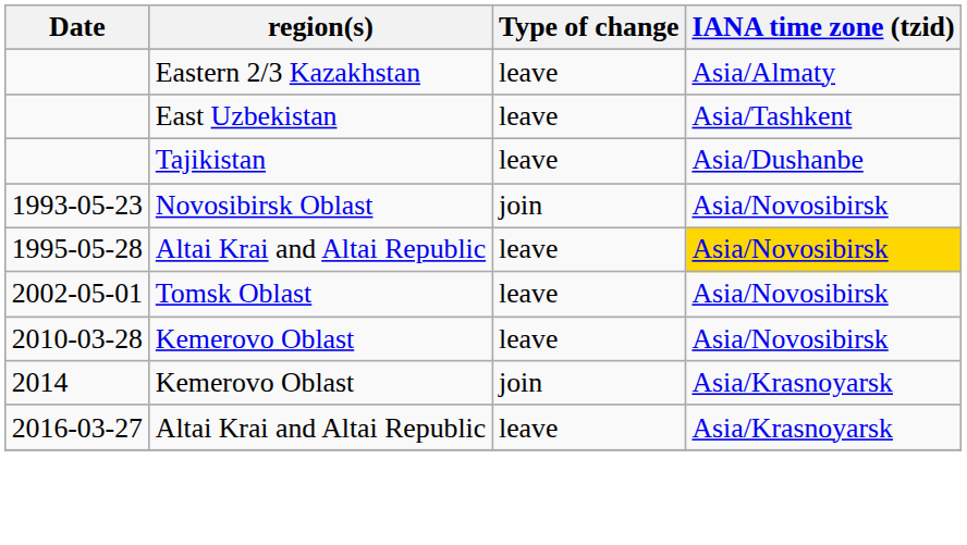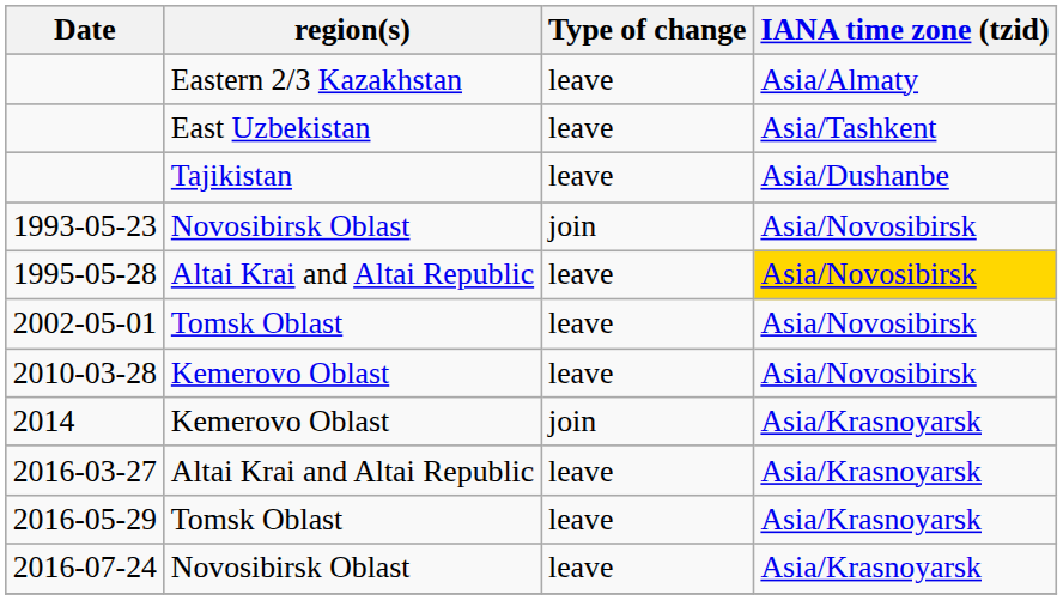 <table class="wikitable sortable">
 <tr>
 <th>Date</th>
 <th>region(s)</th>
 <th>Type of change</th>
 <th><a href='#'>IANA time zone</a> (tzid)</th>
 </tr>
 <tr>
 <td></td>
 <td>Eastern 2/3 <a href='#'>Kazakhstan</a></td>
 <td>leave</td>
 <td><a href='#'>Asia/Almaty</a></td>
 </tr>
 <tr>
 <td></td>
 <td>East <a href='#'>Uzbekistan</a></td>
 <td>leave</td>
 <td><a href='#'>Asia/Tashkent</a></td>
 </tr>
 <tr>
 <td></td>
 <td><a href='#'>Tajikistan</a></td>
 <td>leave</td>
 <td><a href='#'>Asia/Dushanbe</a></td>
 </tr>
 <tr>
 <td>1993-05-23</td>
 <td><a href='#'>Novosibirsk Oblast</a>  </td>
 <td>join</td>
 <td><a href='#'>Asia/Novosibirsk</a></td>
 </tr>
 <tr>
 <td>1995-05-28</td>
 <td><a href='#'>Altai Krai</a> and <a href='#'>Altai Republic</a>  </td>
 <td>leave</td>
 <td style="background: gold;"><a href='#'>Asia/Novosibirsk</a></td>
 </tr>
 <tr>
 <td>2002-05-01</td>
 <td><a href='#'>Tomsk Oblast</a></td>
 <td>leave</td>
 <td><a href='#'>Asia/Novosibirsk</a></td>
 </tr>
 <tr>
 <td>2010-03-28</td>
 <td><a href='#'>Kemerovo Oblast</a></td>
 <td>leave</td>
 <td><a href='#'>Asia/Novosibirsk</a></td>
 </tr>
 <tr>
 <td>2014</td>
 <td>Kemerovo Oblast</td>
 <td>join</td>
 <td><a href='#'>Asia/Krasnoyarsk</a></td>
 </tr>
 <tr>
 <td>2016-03-27</td>
 <td>Altai Krai and Altai Republic</td>
 <td>leave</td>
 <td><a href='#'>Asia/Krasnoyarsk</a></td>
 </tr>
 <tr>
+<td>2016-05-29</td>
+<td>Tomsk Oblast</td>
+<td>leave</td>
+<td><a href='#'>Asia/Krasnoyarsk</a></td>
+</tr>
+<tr>
+<td>2016-07-24</td>
+<td>Novosibirsk Oblast</td>
+<td>leave</td>
+<td><a href='#'>Asia/Krasnoyarsk</a></td>
+</tr>
+<tr>
 </tr>
 </table>
